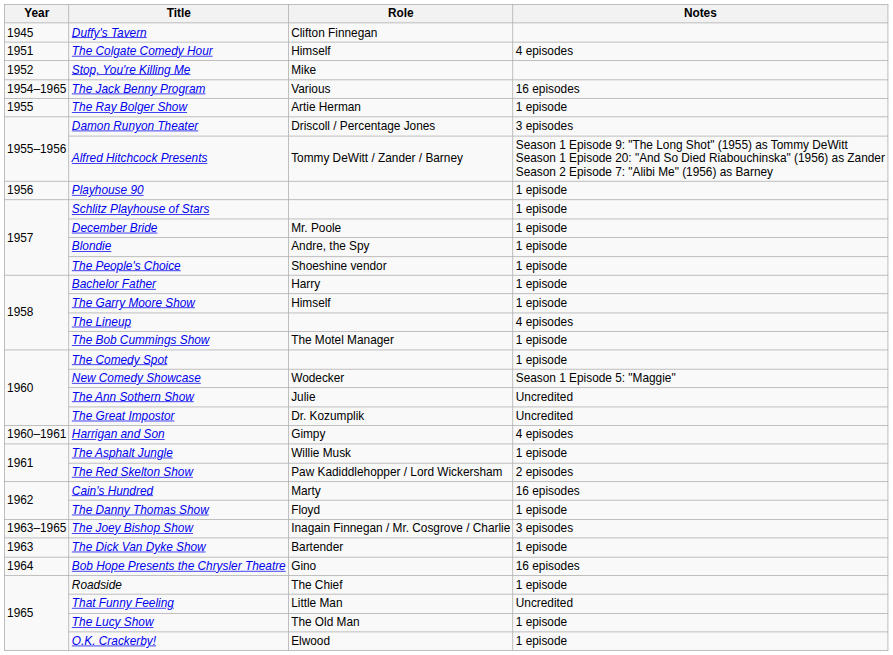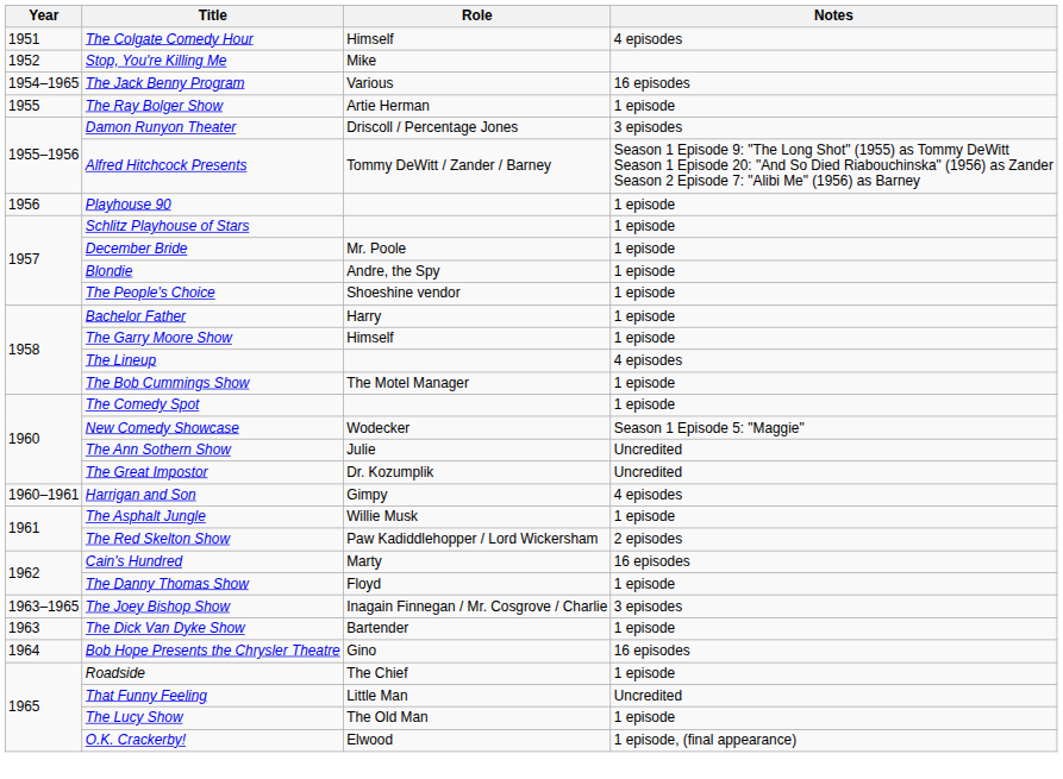 <table class="wikitable sortable">
 <tr>
 <th>Year</th>
 <th>Title</th>
 <th>Role</th>
 <th class= "unsortable">Notes</th>
-</tr>
-<tr>
-<td>1945</td>
-<td><em><a href='#'>Duffy's Tavern</a></em></td>
-<td>Clifton Finnegan</td>
-<td></td>
 </tr>
 <tr>
 <td>1951</td>
 <td><em><a href='#'>The Colgate Comedy Hour</a></em></td>
 <td>Himself</td>
 <td>4 episodes</td>
 </tr>
 <tr>
 <td>1952</td>
 <td><em><a href='#'>Stop, You're Killing Me</a></em></td>
 <td>Mike</td>
 <td></td>
 </tr>
 <tr>
 <td>1954–1965</td>
 <td><em><a href='#'>The Jack Benny Program</a></em></td>
 <td>Various</td>
 <td>16 episodes</td>
 </tr>
 <tr>
 <td>1955</td>
 <td><em><a href='#'>The Ray Bolger Show</a></em></td>
 <td>Artie Herman</td>
 <td>1 episode</td>
 </tr>
 <tr>
 <td rowspan="2">1955–1956</td>
 <td><em><a href='#'>Damon Runyon Theater</a></em></td>
 <td>Driscoll / Percentage Jones</td>
 <td>3 episodes</td>
 </tr>
 <tr>
 <td><em><a href='#'>Alfred Hitchcock Presents</a></em></td>
 <td>Tommy DeWitt / Zander / Barney</td>
 <td>Season 1 Episode 9: "The Long Shot" (1955) as Tommy DeWitt<br>Season 1 Episode 20: "And So Died Riabouchinska" (1956) as Zander<br>Season 2 Episode 7: "Alibi Me" (1956) as Barney</td>
 </tr>
 <tr>
 <td>1956</td>
 <td><em><a href='#'>Playhouse 90</a></em></td>
 <td></td>
 <td>1 episode</td>
 </tr>
 <tr>
 <td rowspan="4">1957</td>
 <td><em><a href='#'>Schlitz Playhouse of Stars</a></em></td>
 <td></td>
 <td>1 episode</td>
 </tr>
 <tr>
 <td><em><a href='#'>December Bride</a></em></td>
 <td>Mr. Poole</td>
 <td>1 episode</td>
 </tr>
 <tr>
 <td><em><a href='#'>Blondie</a></em></td>
 <td>Andre, the Spy</td>
 <td>1 episode</td>
 </tr>
 <tr>
 <td><em><a href='#'>The People's Choice</a></em></td>
 <td>Shoeshine vendor</td>
 <td>1 episode</td>
 </tr>
 <tr>
 <td rowspan="4">1958</td>
 <td><em><a href='#'>Bachelor Father</a></em></td>
 <td>Harry</td>
 <td>1 episode</td>
 </tr>
 <tr>
 <td><em><a href='#'>The Garry Moore Show</a></em></td>
 <td>Himself</td>
 <td>1 episode</td>
 </tr>
 <tr>
 <td><em><a href='#'>The Lineup</a></em></td>
 <td></td>
 <td>4 episodes</td>
 </tr>
 <tr>
 <td><em><a href='#'>The Bob Cummings Show</a></em></td>
 <td>The Motel Manager</td>
 <td>1 episode</td>
 </tr>
 <tr>
 <td rowspan="4">1960</td>
 <td><em><a href='#'>The Comedy Spot</a></em></td>
 <td></td>
 <td>1 episode</td>
 </tr>
 <tr>
 <td><em><a href='#'>New Comedy Showcase</a></em></td>
 <td>Wodecker</td>
 <td>Season 1 Episode 5: "Maggie"</td>
 </tr>
 <tr>
 <td><em><a href='#'>The Ann Sothern Show</a></em></td>
 <td>Julie</td>
 <td>Uncredited</td>
 </tr>
 <tr>
 <td><em><a href='#'>The Great Impostor</a></em></td>
 <td>Dr. Kozumplik</td>
 <td>Uncredited</td>
 </tr>
 <tr>
 <td>1960–1961</td>
 <td><em><a href='#'>Harrigan and Son</a></em></td>
 <td>Gimpy</td>
 <td>4 episodes</td>
 </tr>
 <tr>
 <td rowspan="2">1961</td>
 <td><em><a href='#'>The Asphalt Jungle</a></em></td>
 <td>Willie Musk</td>
 <td>1 episode</td>
 </tr>
 <tr>
 <td><em><a href='#'>The Red Skelton Show</a></em></td>
 <td>Paw Kadiddlehopper / Lord Wickersham</td>
 <td>2 episodes</td>
 </tr>
 <tr>
 <td rowspan="2">1962</td>
 <td><em><a href='#'>Cain's Hundred</a></em></td>
 <td>Marty</td>
 <td>16 episodes</td>
 </tr>
 <tr>
 <td><em><a href='#'>The Danny Thomas Show</a></em></td>
 <td>Floyd</td>
 <td>1 episode</td>
 </tr>
 <tr>
 <td>1963–1965</td>
 <td><em><a href='#'>The Joey Bishop Show</a></em></td>
 <td>Inagain Finnegan / Mr. Cosgrove / Charlie</td>
 <td>3 episodes</td>
 </tr>
 <tr>
 <td>1963</td>
 <td><em><a href='#'>The Dick Van Dyke Show</a></em></td>
 <td>Bartender</td>
 <td>1 episode</td>
 </tr>
 <tr>
 <td>1964</td>
 <td><em><a href='#'>Bob Hope Presents the Chrysler Theatre</a></em></td>
 <td>Gino</td>
 <td>16 episodes</td>
 </tr>
 <tr>
 <td rowspan="4">1965</td>
 <td><em>Roadside</em></td>
 <td>The Chief</td>
 <td>1 episode</td>
 </tr>
 <tr>
 <td><em><a href='#'>That Funny Feeling</a></em></td>
 <td>Little Man</td>
 <td>Uncredited</td>
 </tr>
 <tr>
 <td><em><a href='#'>The Lucy Show</a></em></td>
 <td>The Old Man</td>
 <td>1 episode</td>
 </tr>
 <tr>
 <td><em><a href='#'>O.K. Crackerby!</a></em></td>
 <td>Elwood</td>
-<td>1 episode</td>
+<td>1 episode, (final appearance)</td>
 </tr>
 </table>
